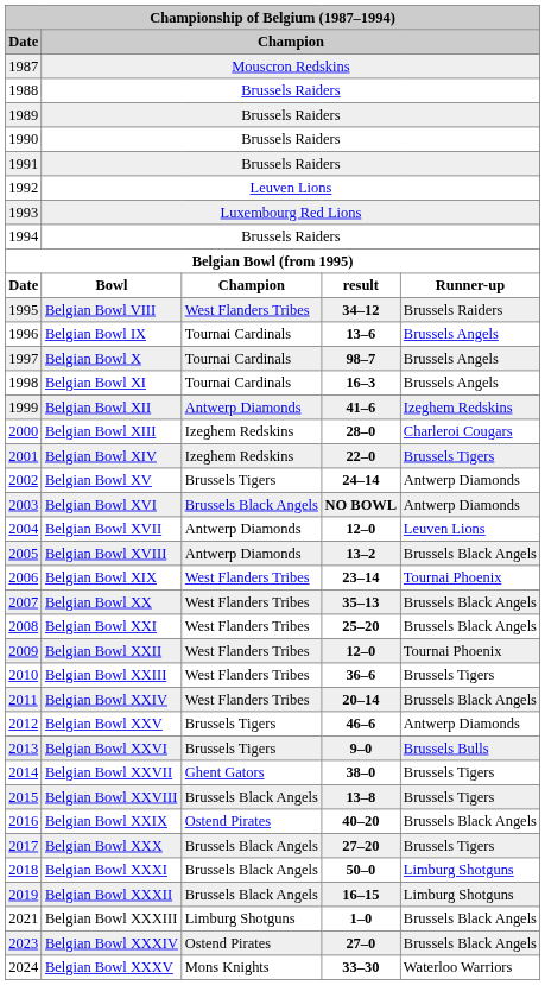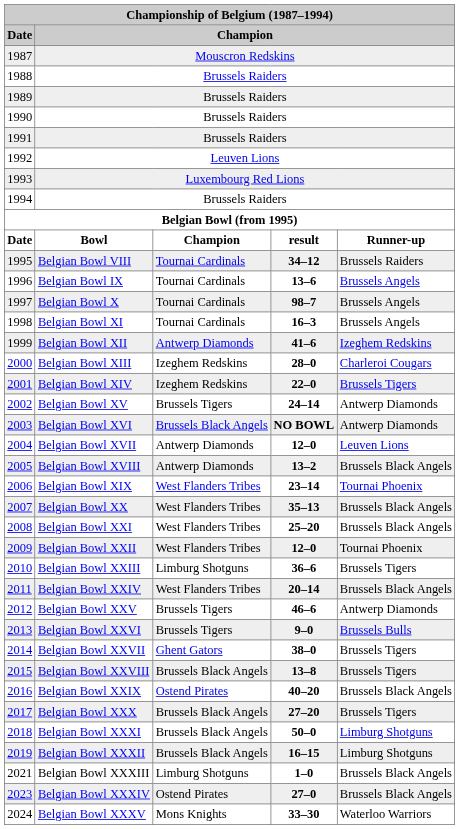 <table cellpadding="3" cellspacing="0" border="1" style="background:F7F8FF; font-size:95%; border:gray solid 1px; border-collapse:collapse">
 <tr style="background:#CCCCCC">
 <th colspan="5">Championship of Belgium (1987–1994)</th>
 </tr>
 <tr style="background:#CCCCCC">
 <th>Date</th>
 <th colspan="4">Champion</th>
 </tr>
 <tr style="background:#EFEFEF;text-align:center">
 <td>1987</td>
 <td colspan="4"><a href='#'>Mouscron Redskins</a></td>
 </tr>
 <tr style="text-align:center">
 <td>1988</td>
 <td colspan="4"><a href='#'>Brussels Raiders</a></td>
 </tr>
 <tr style="background:#EFEFEF;text-align:center">
 <td>1989</td>
 <td colspan="4">Brussels Raiders</td>
 </tr>
 <tr style="text-align:center">
 <td>1990</td>
 <td colspan="4">Brussels Raiders</td>
 </tr>
 <tr style="background:#EFEFEF;text-align:center">
 <td>1991</td>
 <td colspan="4">Brussels Raiders</td>
 </tr>
 <tr style="text-align:center">
 <td>1992</td>
 <td colspan="4"><a href='#'>Leuven Lions</a></td>
 </tr>
 <tr style="background:#EFEFEF;text-align:center">
 <td>1993</td>
 <td colspan="4"><a href='#'>Luxembourg Red Lions</a></td>
 </tr>
 <tr style="text-align:center">
 <td>1994</td>
 <td colspan="4">Brussels Raiders</td>
 </tr>
 <tr>
 <th colspan="5">Belgian Bowl (from 1995)</th>
 </tr>
 <tr>
 <th>Date</th>
 <th>Bowl</th>
 <th>Champion</th>
 <th>result</th>
 <th>Runner-up</th>
 </tr>
 <tr style="background:#EFEFEF;">
 <td>1995</td>
 <td><a href='#'>Belgian Bowl VIII</a></td>
-<td><a href='#'>West Flanders Tribes</a></td>
+<td><a href='#'>Tournai Cardinals</a></td>
 <td style="text-align:center;"><strong>34–12</strong></td>
 <td>Brussels Raiders</td>
 </tr>
 <tr>
 <td>1996</td>
 <td><a href='#'>Belgian Bowl IX</a></td>
 <td>Tournai Cardinals</td>
 <td style="text-align:center;"><strong>13–6</strong></td>
 <td><a href='#'>Brussels Angels</a></td>
 </tr>
 <tr style="background:#EFEFEF;">
 <td>1997</td>
 <td><a href='#'>Belgian Bowl X</a></td>
 <td>Tournai Cardinals</td>
 <td style="text-align:center;"><strong>98–7</strong></td>
 <td>Brussels Angels</td>
 </tr>
 <tr>
 <td>1998</td>
 <td><a href='#'>Belgian Bowl XI</a></td>
 <td>Tournai Cardinals</td>
 <td style="text-align:center;"><strong>16–3</strong></td>
 <td>Brussels Angels</td>
 </tr>
 <tr style="background:#EFEFEF;">
 <td>1999</td>
 <td><a href='#'>Belgian Bowl XII</a></td>
 <td><a href='#'>Antwerp Diamonds</a></td>
 <td style="text-align:center;"><strong>41–6</strong></td>
 <td><a href='#'>Izeghem Redskins</a></td>
 </tr>
 <tr>
 <td><a href='#'>2000</a></td>
 <td><a href='#'>Belgian Bowl XIII</a></td>
 <td>Izeghem Redskins</td>
 <td style="text-align:center;"><strong>28–0</strong></td>
 <td><a href='#'>Charleroi Cougars</a></td>
 </tr>
 <tr style="background:#EFEFEF;">
 <td><a href='#'>2001</a></td>
 <td><a href='#'>Belgian Bowl XIV</a></td>
 <td>Izeghem Redskins</td>
 <td style="text-align:center;"><strong>22–0</strong></td>
 <td><a href='#'>Brussels Tigers</a></td>
 </tr>
 <tr>
 <td><a href='#'>2002</a></td>
 <td><a href='#'>Belgian Bowl XV</a></td>
 <td>Brussels Tigers</td>
 <td style="text-align:center;"><strong>24–14</strong></td>
 <td>Antwerp Diamonds</td>
 </tr>
 <tr style="background:#EFEFEF;">
 <td><a href='#'>2003</a></td>
 <td><a href='#'>Belgian Bowl XVI</a></td>
 <td><a href='#'>Brussels Black Angels</a></td>
 <td style="text-align:center;"><strong>NO BOWL</strong></td>
 <td>Antwerp Diamonds</td>
 </tr>
 <tr>
 <td><a href='#'>2004</a></td>
 <td><a href='#'>Belgian Bowl XVII</a></td>
 <td>Antwerp Diamonds</td>
 <td style="text-align:center;"><strong>12–0</strong></td>
 <td><a href='#'>Leuven Lions</a></td>
 </tr>
 <tr style="background:#EFEFEF">
 <td><a href='#'>2005</a></td>
 <td><a href='#'>Belgian Bowl XVIII</a></td>
 <td>Antwerp Diamonds</td>
 <td style="text-align:center;"><strong>13–2</strong></td>
 <td>Brussels Black Angels</td>
 </tr>
 <tr>
 <td><a href='#'>2006</a></td>
 <td><a href='#'>Belgian Bowl XIX</a></td>
 <td><a href='#'>West Flanders Tribes</a></td>
 <td style="text-align:center;"><strong>23–14</strong></td>
 <td><a href='#'>Tournai Phoenix</a></td>
 </tr>
 <tr style="background:#EFEFEF;">
 <td><a href='#'>2007</a></td>
 <td><a href='#'>Belgian Bowl XX</a></td>
 <td>West Flanders Tribes</td>
 <td style="text-align:center;"><strong>35–13</strong></td>
 <td>Brussels Black Angels</td>
 </tr>
 <tr>
 <td><a href='#'>2008</a></td>
 <td><a href='#'>Belgian Bowl XXI</a></td>
 <td>West Flanders Tribes</td>
 <td style="text-align:center;"><strong>25–20</strong></td>
 <td>Brussels Black Angels</td>
 </tr>
 <tr style="background:#EFEFEF;">
 <td><a href='#'>2009</a></td>
 <td><a href='#'>Belgian Bowl XXII</a></td>
 <td>West Flanders Tribes</td>
 <td style="text-align:center;"><strong>12–0</strong></td>
 <td>Tournai Phoenix</td>
 </tr>
 <tr>
 <td><a href='#'>2010</a></td>
 <td><a href='#'>Belgian Bowl XXIII</a></td>
-<td>West Flanders Tribes</td>
+<td>Limburg Shotguns</td>
 <td style="text-align:center;"><strong>36–6</strong></td>
 <td>Brussels Tigers</td>
 </tr>
 <tr style="background:#EFEFEF;">
 <td><a href='#'>2011</a></td>
 <td><a href='#'>Belgian Bowl XXIV</a></td>
 <td>West Flanders Tribes</td>
 <td style="text-align:center;"><strong>20–14 </strong></td>
 <td>Brussels Black Angels</td>
 </tr>
 <tr>
 <td><a href='#'>2012</a></td>
 <td><a href='#'>Belgian Bowl XXV</a></td>
 <td>Brussels Tigers</td>
 <td style="text-align:center;"><strong>46–6</strong></td>
 <td>Antwerp Diamonds</td>
 </tr>
 <tr style="background:#EFEFEF;">
 <td><a href='#'>2013</a></td>
 <td><a href='#'>Belgian Bowl XXVI</a></td>
 <td>Brussels Tigers</td>
 <td style="text-align:center;"><strong>9–0</strong></td>
 <td><a href='#'>Brussels Bulls</a></td>
 </tr>
 <tr>
 <td><a href='#'>2014</a></td>
 <td><a href='#'>Belgian Bowl XXVII</a></td>
 <td><a href='#'>Ghent Gators</a></td>
 <td style="text-align:center;"><strong>38–0</strong></td>
 <td>Brussels Tigers</td>
 </tr>
 <tr style="background:#EFEFEF;">
 <td><a href='#'>2015</a></td>
 <td><a href='#'>Belgian Bowl XXVIII</a></td>
 <td>Brussels Black Angels</td>
 <td style="text-align:center;"><strong>13–8</strong></td>
 <td>Brussels Tigers</td>
 </tr>
 <tr>
 <td><a href='#'>2016</a></td>
 <td><a href='#'>Belgian Bowl XXIX</a></td>
 <td><a href='#'>Ostend Pirates</a></td>
 <td style="text-align:center;"><strong>40–20</strong></td>
 <td>Brussels Black Angels</td>
 </tr>
 <tr style="background:#EFEFEF;">
 <td><a href='#'>2017</a></td>
 <td><a href='#'>Belgian Bowl XXX</a></td>
 <td>Brussels Black Angels</td>
 <td style="text-align:center;"><strong>27–20</strong></td>
 <td>Brussels Tigers</td>
 </tr>
 <tr>
 <td><a href='#'>2018</a></td>
 <td><a href='#'>Belgian Bowl XXXI</a></td>
 <td>Brussels Black Angels</td>
 <td style="text-align:center;"><strong>50–0</strong></td>
 <td><a href='#'>Limburg Shotguns</a></td>
 </tr>
 <tr style="background:#EFEFEF;">
 <td><a href='#'>2019</a></td>
 <td><a href='#'>Belgian Bowl XXXII</a></td>
 <td>Brussels Black Angels</td>
 <td style="text-align:center;"><strong>16–15</strong></td>
 <td>Limburg Shotguns</td>
 </tr>
 <tr>
 <td>2021</td>
 <td>Belgian Bowl XXXIII</td>
 <td>Limburg Shotguns</td>
 <td style="text-align:center"><strong>1–0</strong></td>
 <td>Brussels Black Angels</td>
 </tr>
 <tr style="background:#EFEFEF">
 <td><a href='#'>2023</a></td>
 <td><a href='#'>Belgian Bowl XXXIV</a></td>
 <td>Ostend Pirates</td>
 <td style="text-align:center"><strong>27–0</strong></td>
 <td>Brussels Black Angels</td>
 </tr>
 <tr>
 <td>2024</td>
 <td><a href='#'>Belgian Bowl XXXV</a></td>
 <td>Mons Knights</td>
 <td style="text-align:center"><strong>33–30</strong></td>
 <td>Waterloo Warriors</td>
 </tr>
 </table>
